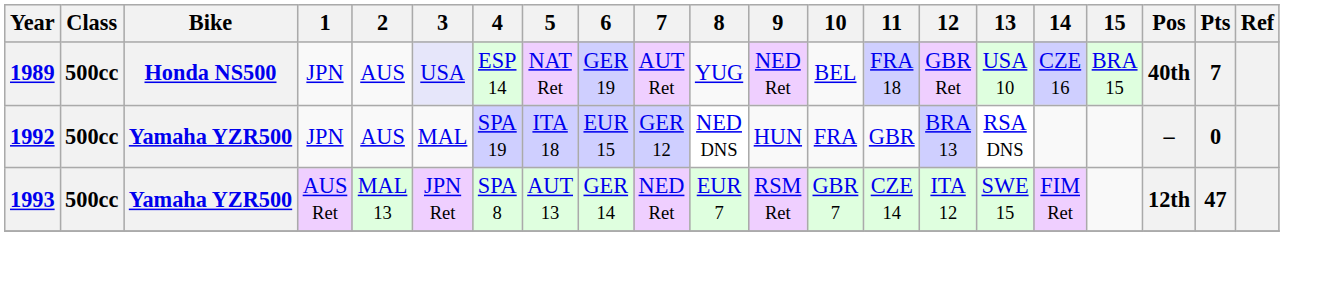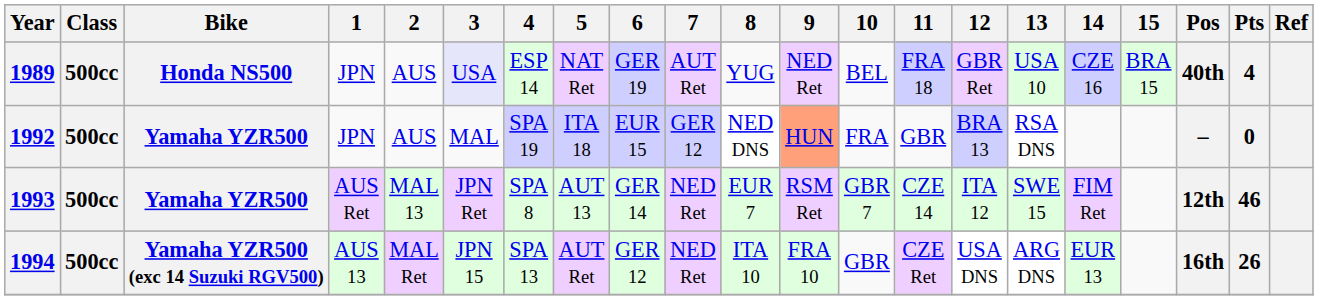 <table class="wikitable" style="text-align:center; font-size:90%">
 <tr>
 <th>Year</th>
 <th>Class</th>
 <th>Bike</th>
 <th>1</th>
 <th>2</th>
 <th>3</th>
 <th>4</th>
 <th>5</th>
 <th>6</th>
 <th>7</th>
 <th>8</th>
 <th>9</th>
 <th>10</th>
 <th>11</th>
 <th>12</th>
 <th>13</th>
 <th>14</th>
 <th>15</th>
 <th>Pos</th>
 <th>Pts</th>
 <th>Ref</th>
 </tr>
 <tr>
 <th align="left"><a href='#'>1989</a></th>
 <th align="left">500cc</th>
 <th align="left"><a href='#'>Honda NS500</a></th>
 <td><a href='#'>JPN</a><br><small></small></td>
 <td><a href='#'>AUS</a><br><small></small></td>
 <td style="background: lavender;"><a href='#'>USA</a><br><small></small></td>
 <td style="background:#DFFFDF;"><a href='#'>ESP</a><br><small>14</small></td>
 <td style="background:#EFCFFF;"><a href='#'>NAT</a><br><small>Ret</small></td>
 <td style="background:#CFCFFF;"><a href='#'>GER</a><br><small>19</small></td>
 <td style="background:#EFCFFF;"><a href='#'>AUT</a><br><small>Ret</small></td>
 <td><a href='#'>YUG</a><br><small></small></td>
 <td style="background:#EFCFFF;"><a href='#'>NED</a><br><small>Ret</small></td>
 <td><a href='#'>BEL</a><br><small></small></td>
 <td style="background:#CFCFFF;"><a href='#'>FRA</a><br><small>18</small></td>
 <td style="background:#EFCFFF;"><a href='#'>GBR</a><br><small>Ret</small></td>
 <td style="background:#DFFFDF;"><a href='#'>USA</a> <br><small>10</small></td>
 <td style="background:#CFCFFF;"><a href='#'>CZE</a><br><small>16</small></td>
 <td style="background:#DFFFDF;"><a href='#'>BRA</a><br><small>15</small></td>
 <th>40th</th>
-<th>7</th>
+<th>4</th>
 <th></th>
 </tr>
 <tr>
 <th align="left"><a href='#'>1992</a></th>
 <th align="left">500cc</th>
 <th align="left"><a href='#'>Yamaha YZR500</a></th>
 <td><a href='#'>JPN</a> <br><small></small></td>
 <td><a href='#'>AUS</a> <br><small></small></td>
 <td><a href='#'>MAL</a> <br><small></small></td>
 <td style="background:#CFCFFF;"><a href='#'>SPA</a> <br><small>19</small></td>
 <td style="background:#CFCFFF;"><a href='#'>ITA</a> <br><small>18</small></td>
 <td style="background:#CFCFFF;"><a href='#'>EUR</a> <br><small>15</small></td>
 <td style="background:#CFCFFF;"><a href='#'>GER</a> <br><small>12</small></td>
 <td style="background:#FFFFFF;"><a href='#'>NED</a> <br><small>DNS</small></td>
-<td><a href='#'>HUN</a> <br><small></small></td>
+<td style="background: lightsalmon;"><a href='#'>HUN</a> <br><small></small></td>
 <td><a href='#'>FRA</a> <br><small></small></td>
 <td><a href='#'>GBR</a> <br><small></small></td>
 <td style="background:#CFCFFF;"><a href='#'>BRA</a> <br><small>13</small></td>
 <td style="background:#FFFFFF;"><a href='#'>RSA</a> <br><small>DNS</small></td>
 <td></td>
 <td></td>
 <th>–</th>
 <th>0</th>
 <th></th>
 </tr>
 <tr>
 <th align="left"><a href='#'>1993</a></th>
 <th align="left">500cc</th>
 <th align="left"><a href='#'>Yamaha YZR500</a></th>
 <td style="background:#EFCFFF;"><a href='#'>AUS</a> <br><small>Ret</small></td>
 <td style="background:#DFFFDF;"><a href='#'>MAL</a> <br><small>13</small></td>
 <td style="background:#EFCFFF;"><a href='#'>JPN</a> <br><small>Ret</small></td>
 <td style="background:#DFFFDF;"><a href='#'>SPA</a> <br><small>8</small></td>
 <td style="background:#DFFFDF;"><a href='#'>AUT</a> <br><small>13</small></td>
 <td style="background:#DFFFDF;"><a href='#'>GER</a> <br><small>14</small></td>
 <td style="background:#EFCFFF;"><a href='#'>NED</a> <br><small>Ret</small></td>
 <td style="background:#DFFFDF;"><a href='#'>EUR</a> <br><small>7</small></td>
 <td style="background:#EFCFFF;"><a href='#'>RSM</a> <br><small>Ret</small></td>
 <td style="background:#DFFFDF;"><a href='#'>GBR</a> <br><small>7</small></td>
 <td style="background:#DFFFDF;"><a href='#'>CZE</a> <br><small>14</small></td>
 <td style="background:#DFFFDF;"><a href='#'>ITA</a> <br><small>12</small></td>
 <td style="background:#DFFFDF;"><a href='#'>SWE</a><br><small>15</small></td>
 <td style="background:#EFCFFF;"><a href='#'>FIM</a> <br><small>Ret</small></td>
 <td></td>
 <th>12th</th>
-<th>47</th>
+<th>46</th>
+<th></th>
+</tr>
+<tr>
+<th align="left"><a href='#'>1994</a></th>
+<th align="left">500cc</th>
+<th align="left"><a href='#'>Yamaha YZR500</a><br><small>(exc 14 <a href='#'>Suzuki RGV500</a>)</small></th>
+<td style="background:#DFFFDF;"><a href='#'>AUS</a> <br><small>13</small></td>
+<td style="background:#EFCFFF;"><a href='#'>MAL</a> <br><small>Ret</small></td>
+<td style="background:#DFFFDF;"><a href='#'>JPN</a> <br><small>15</small></td>
+<td style="background:#DFFFDF;"><a href='#'>SPA</a> <br><small>13</small></td>
+<td style="background:#EFCFFF;"><a href='#'>AUT</a><br><small>Ret</small></td>
+<td style="background:#DFFFDF;"><a href='#'>GER</a><br><small>12</small></td>
+<td style="background:#EFCFFF;"><a href='#'>NED</a><br><small>Ret</small></td>
+<td style="background:#DFFFDF;"><a href='#'>ITA</a><br><small>10</small></td>
+<td style="background:#DFFFDF;"><a href='#'>FRA</a><br><small>10</small></td>
+<td><a href='#'>GBR</a><br><small></small></td>
+<td style="background:#EFCFFF;"><a href='#'>CZE</a><br><small>Ret</small></td>
+<td style="background:#FFFFFF;"><a href='#'>USA</a><br><small>DNS</small></td>
+<td style="background:#FFFFFF;"><a href='#'>ARG</a><br><small>DNS</small></td>
+<td style="background:#DFFFDF;"><a href='#'>EUR</a><br><small>13</small></td>
+<td></td>
+<th>16th</th>
+<th>26</th>
 <th></th>
 </tr>
 <tr>
 </tr>
 </table>
